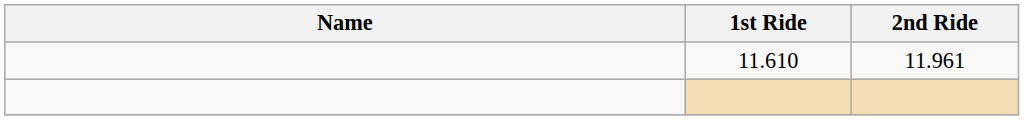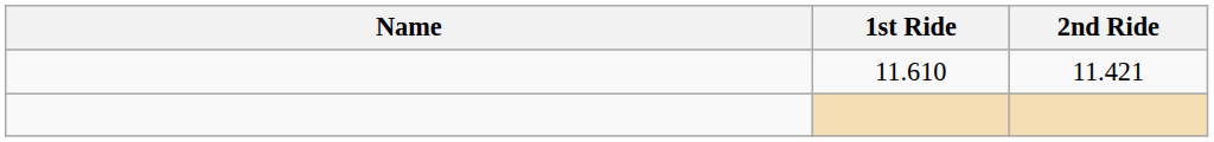 <table class="wikitable" style="text-align:center; font-size:90%;">
 <tr>
 <th style="width:30em">Name</th>
 <th style="width:7em">1st Ride</th>
 <th style="width:7em">2nd Ride</th>
 </tr>
 <tr>
 <td align=left> </td>
 <td>11.610</td>
-<td>11.961</td>
+<td>11.421</td>
 </tr>
 <tr>
 <td align=left> </td>
 <td bgcolor=wheat></td>
 <td bgcolor=wheat></td>
 </tr>
 </table>
